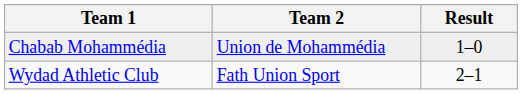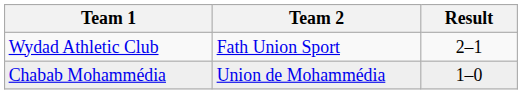 <table class="wikitable">
 <tr>
 <th width="180">Team 1</th>
 <th width="180">Team 2</th>
 <th width="80">Result</th>
 </tr>
+<tr>
+<td><a href='#'>Wydad Athletic Club</a></td>
+<td><a href='#'>Fath Union Sport</a></td>
+<td align="center">2–1</td>
+</tr>
 <tr style="background:#EFEFEF">
 <td><a href='#'>Chabab Mohammédia</a></td>
 <td><a href='#'>Union de Mohammédia</a></td>
 <td align="center">1–0</td>
 </tr>
-<tr>
-<td><a href='#'>Wydad Athletic Club</a></td>
-<td><a href='#'>Fath Union Sport</a></td>
-<td align="center">2–1</td>
-</tr>
 </table>
